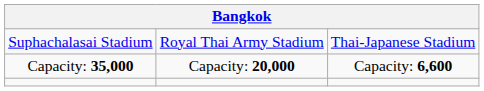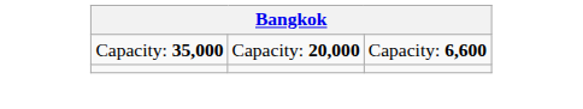 <table class="wikitable" style="text-align:center;margin: auto">
 <tr>
 <th colspan=3><a href='#'>Bangkok</a></th>
-</tr>
-<tr>
-<td><a href='#'>Suphachalasai Stadium</a></td>
-<td><a href='#'>Royal Thai Army Stadium</a></td>
-<td><a href='#'>Thai-Japanese Stadium</a></td>
 </tr>
 <tr>
 <td>Capacity: <strong>35,000</strong></td>
 <td>Capacity: <strong>20,000</strong></td>
 <td>Capacity: <strong>6,600</strong></td>
 </tr>
 <tr>
 <td></td>
 <td></td>
 <td></td>
 </tr>
 </table>
